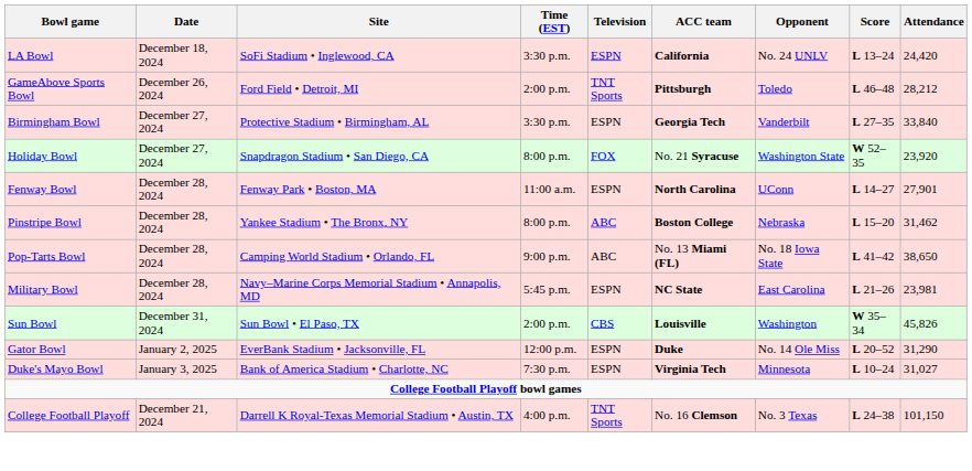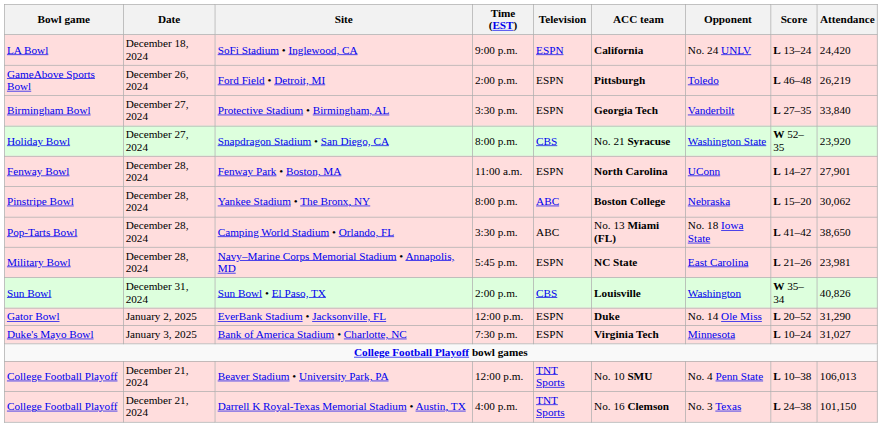 <table class="wikitable">
 <tr>
 <th>Bowl game</th>
 <th>Date</th>
 <th>Site</th>
 <th>Time (<a href='#'>EST</a>)</th>
 <th>Television</th>
 <th>ACC team</th>
 <th>Opponent</th>
 <th>Score</th>
 <th>Attendance</th>
 </tr>
 <tr style="background:#FFDDDD;">
 <td><a href='#'>LA Bowl</a></td>
 <td>December 18, 2024</td>
 <td><a href='#'>SoFi Stadium</a> • <a href='#'>Inglewood, CA</a></td>
-<td>3:30 p.m.</td>
+<td>9:00 p.m.</td>
 <td><a href='#'>ESPN</a></td>
 <td><strong>California</strong></td>
 <td>No. 24 <a href='#'>UNLV</a></td>
 <td><strong>L</strong> 13–24</td>
 <td>24,420</td>
 </tr>
 <tr style="background:#FFDDDD;">
 <td><a href='#'>GameAbove Sports Bowl</a></td>
 <td>December 26, 2024</td>
 <td><a href='#'>Ford Field</a> • <a href='#'>Detroit, MI</a></td>
 <td>2:00 p.m.</td>
-<td><a href='#'>TNT Sports</a></td>
+<td>ESPN</td>
 <td><strong>Pittsburgh</strong></td>
 <td><a href='#'>Toledo</a></td>
 <td><strong>L</strong> 46–48 </td>
-<td>28,212</td>
+<td>26,219</td>
 </tr>
 <tr style="background:#FFDDDD;">
 <td><a href='#'>Birmingham Bowl</a></td>
 <td>December 27, 2024</td>
 <td><a href='#'>Protective Stadium</a> • <a href='#'>Birmingham, AL</a></td>
 <td>3:30 p.m.</td>
 <td>ESPN</td>
 <td><strong>Georgia Tech</strong></td>
 <td><a href='#'>Vanderbilt</a></td>
 <td><strong>L</strong> 27–35</td>
 <td>33,840</td>
 </tr>
 <tr style="background:#DDFFDD;">
 <td><a href='#'>Holiday Bowl</a></td>
 <td>December 27, 2024</td>
 <td><a href='#'>Snapdragon Stadium</a> • <a href='#'>San Diego, CA</a></td>
 <td>8:00 p.m.</td>
-<td><a href='#'>FOX</a></td>
+<td><a href='#'>CBS</a></td>
 <td>No. 21 <strong>Syracuse</strong></td>
 <td><a href='#'>Washington State</a></td>
 <td><strong>W</strong> 52–35</td>
 <td>23,920</td>
 </tr>
 <tr style="background:#FFDDDD;">
 <td><a href='#'>Fenway Bowl</a></td>
 <td>December 28, 2024</td>
 <td><a href='#'>Fenway Park</a> • <a href='#'>Boston, MA</a></td>
 <td>11:00 a.m.</td>
 <td>ESPN</td>
 <td><strong>North Carolina</strong></td>
 <td><a href='#'>UConn</a></td>
 <td><strong>L</strong> 14–27</td>
 <td>27,901</td>
 </tr>
 <tr style="background:#FFDDDD;">
 <td><a href='#'>Pinstripe Bowl</a></td>
 <td>December 28, 2024</td>
 <td><a href='#'>Yankee Stadium</a> • <a href='#'>The Bronx, NY</a></td>
 <td>8:00 p.m.</td>
 <td><a href='#'>ABC</a></td>
 <td><strong>Boston College</strong></td>
 <td><a href='#'>Nebraska</a></td>
 <td><strong>L</strong> 15–20</td>
-<td>31,462</td>
+<td>30,062</td>
 </tr>
 <tr style="background:#FFDDDD;">
 <td><a href='#'>Pop-Tarts Bowl</a></td>
 <td>December 28, 2024</td>
 <td><a href='#'>Camping World Stadium</a> • <a href='#'>Orlando, FL</a></td>
-<td>9:00 p.m.</td>
+<td>3:30 p.m.</td>
 <td>ABC</td>
 <td>No. 13 <strong>Miami (FL)</strong></td>
 <td>No. 18 <a href='#'>Iowa State</a></td>
 <td><strong>L</strong> 41–42</td>
 <td>38,650</td>
 </tr>
 <tr style="background:#FFDDDD;">
 <td><a href='#'>Military Bowl</a></td>
 <td>December 28, 2024</td>
 <td><a href='#'>Navy–Marine Corps Memorial Stadium</a> • <a href='#'>Annapolis, MD</a></td>
 <td>5:45 p.m.</td>
 <td>ESPN</td>
 <td><strong>NC State</strong></td>
 <td><a href='#'>East Carolina</a></td>
 <td><strong>L</strong> 21–26</td>
 <td>23,981</td>
 </tr>
 <tr style="background:#DDFFDD;">
 <td><a href='#'>Sun Bowl</a></td>
 <td>December 31, 2024</td>
 <td><a href='#'>Sun Bowl</a> • <a href='#'>El Paso, TX</a></td>
 <td>2:00 p.m.</td>
 <td><a href='#'>CBS</a></td>
 <td><strong>Louisville</strong></td>
 <td><a href='#'>Washington</a></td>
 <td><strong>W</strong> 35–34</td>
-<td>45,826</td>
+<td>40,826</td>
 </tr>
 <tr style="background:#FFDDDD;">
 <td><a href='#'>Gator Bowl</a></td>
 <td>January 2, 2025</td>
 <td><a href='#'>EverBank Stadium</a> • <a href='#'>Jacksonville, FL</a></td>
 <td>12:00 p.m.</td>
 <td>ESPN</td>
 <td><strong>Duke</strong></td>
 <td>No. 14 <a href='#'>Ole Miss</a></td>
 <td><strong>L</strong> 20–52</td>
 <td>31,290</td>
 </tr>
 <tr style="background:#FFDDDD;">
 <td><a href='#'>Duke's Mayo Bowl</a></td>
 <td>January 3, 2025</td>
 <td><a href='#'>Bank of America Stadium</a> • <a href='#'>Charlotte, NC</a></td>
 <td>7:30 p.m.</td>
 <td>ESPN</td>
 <td><strong>Virginia Tech</strong></td>
 <td><a href='#'>Minnesota</a></td>
 <td><strong>L</strong> 10–24</td>
 <td>31,027</td>
 </tr>
 <tr>
 <td colspan="9" style="text-align:center;"><strong><a href='#'>College Football Playoff</a> bowl games</strong></td>
 </tr>
 <tr style="background:#FFDDDD;">
 <td><a href='#'>College Football Playoff</a></td>
 <td>December 21, 2024</td>
+<td><a href='#'>Beaver Stadium</a> • <a href='#'>University Park, PA</a></td>
+<td>12:00 p.m.</td>
+<td><a href='#'>TNT Sports</a></td>
+<td>No. 10 <strong>SMU</strong></td>
+<td>No. 4 <a href='#'>Penn State</a></td>
+<td><strong>L</strong> 10–38</td>
+<td>106,013</td>
+</tr>
+<tr style="background:#FFDDDD;">
+<td><a href='#'>College Football Playoff</a></td>
+<td>December 21, 2024</td>
 <td><a href='#'>Darrell K Royal-Texas Memorial Stadium</a> • <a href='#'>Austin, TX</a></td>
 <td>4:00 p.m.</td>
 <td><a href='#'>TNT Sports</a></td>
 <td>No. 16 <strong>Clemson</strong></td>
 <td>No. 3 <a href='#'>Texas</a></td>
 <td><strong>L</strong> 24–38</td>
 <td>101,150</td>
 </tr>
 </table>
